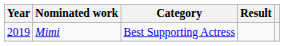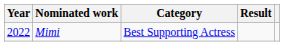 <table class="wikitable">
 <tr>
 <th>Year</th>
 <th>Nominated work</th>
 <th>Category</th>
 <th>Result</th>
 <th></th>
 </tr>
 <tr>
-<td><a href='#'>2019</a></td>
+<td><a href='#'>2022</a></td>
 <td><em><a href='#'>Mimi</a></em></td>
 <td rowspan="2"><a href='#'>Best Supporting Actress</a></td>
 <td></td>
 <td></td>
 </tr>
 </table>
